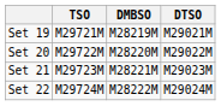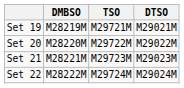 <table class="wikitable">
 <tr>
 <th></th>
+<th>DMBSO</th>
 <th>TSO</th>
-<th>DMBSO</th>
 <th>DTSO</th>
 </tr>
 <tr>
 <td>Set 19</td>
+<td>M28219M</td>
 <td>M29721M</td>
-<td>M28219M</td>
 <td>M29021M</td>
 </tr>
 <tr>
 <td>Set 20</td>
+<td>M28220M</td>
 <td>M29722M</td>
-<td>M28220M</td>
 <td>M29022M</td>
 </tr>
 <tr>
 <td>Set 21</td>
+<td>M28221M</td>
 <td>M29723M</td>
-<td>M28221M</td>
 <td>M29023M</td>
 </tr>
 <tr>
 <td>Set 22</td>
+<td>M28222M</td>
 <td>M29724M</td>
-<td>M28222M</td>
 <td>M29024M</td>
 </tr>
 </table>
